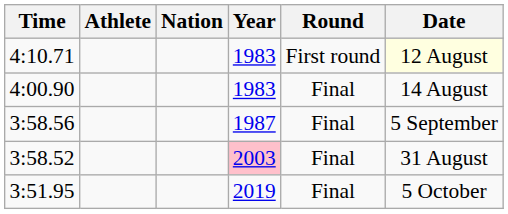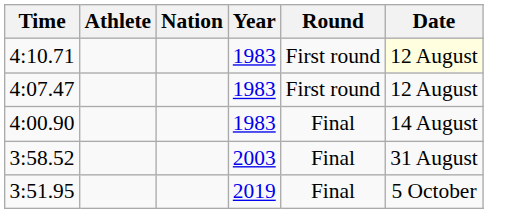 <table class="wikitable sortable" style="text-align:center">
 <tr>
 <th>Time</th>
 <th>Athlete</th>
 <th>Nation</th>
 <th>Year</th>
 <th>Round</th>
 <th>Date</th>
 </tr>
 <tr>
 <td>4:10.71</td>
 <td align=left></td>
 <td align=left></td>
 <td><a href='#'>1983</a></td>
 <td>First round</td>
 <td style="background: lightyellow;">12 August</td>
 </tr>
 <tr>
+<td>4:07.47</td>
+<td align=left></td>
+<td align=left></td>
+<td><a href='#'>1983</a></td>
+<td>First round</td>
+<td>12 August</td>
+</tr>
+<tr>
 <td>4:00.90</td>
 <td align=left></td>
 <td align=left></td>
 <td><a href='#'>1983</a></td>
 <td>Final</td>
 <td>14 August</td>
 </tr>
 <tr>
-<td>3:58.56</td>
-<td align=left></td>
-<td align=left></td>
-<td><a href='#'>1987</a></td>
-<td>Final</td>
-<td>5 September</td>
-</tr>
-<tr>
 <td>3:58.52</td>
 <td align=left></td>
 <td align=left></td>
-<td style="background: pink;"><a href='#'>2003</a></td>
+<td><a href='#'>2003</a></td>
 <td>Final</td>
 <td>31 August</td>
 </tr>
 <tr>
 <td>3:51.95</td>
 <td align=left></td>
 <td align=left></td>
 <td><a href='#'>2019</a></td>
 <td>Final</td>
 <td>5 October</td>
 </tr>
 </table>
